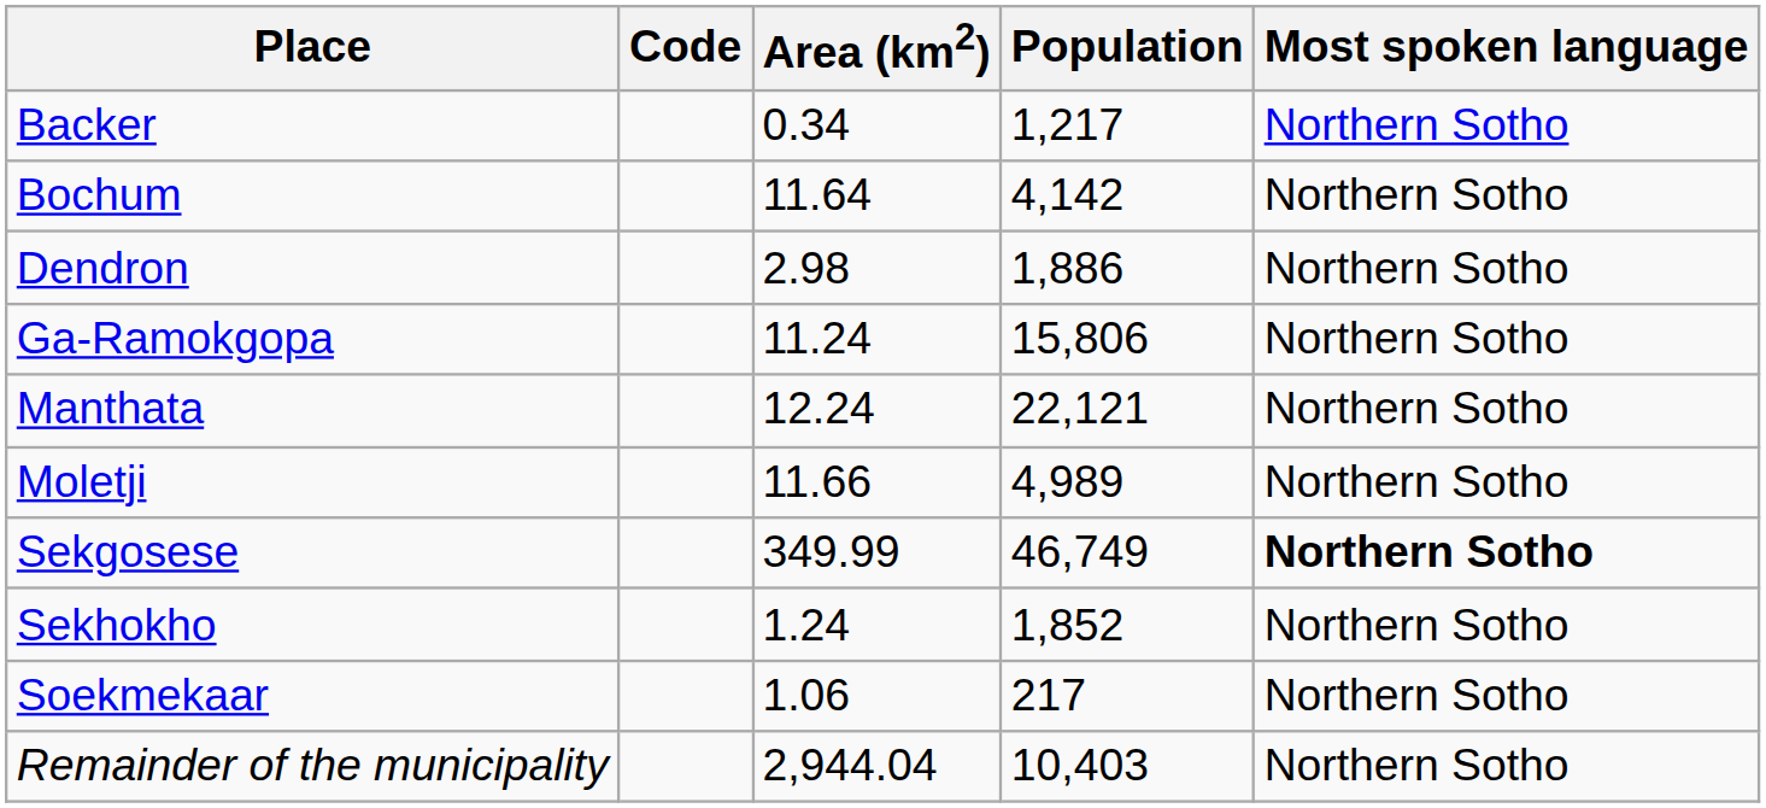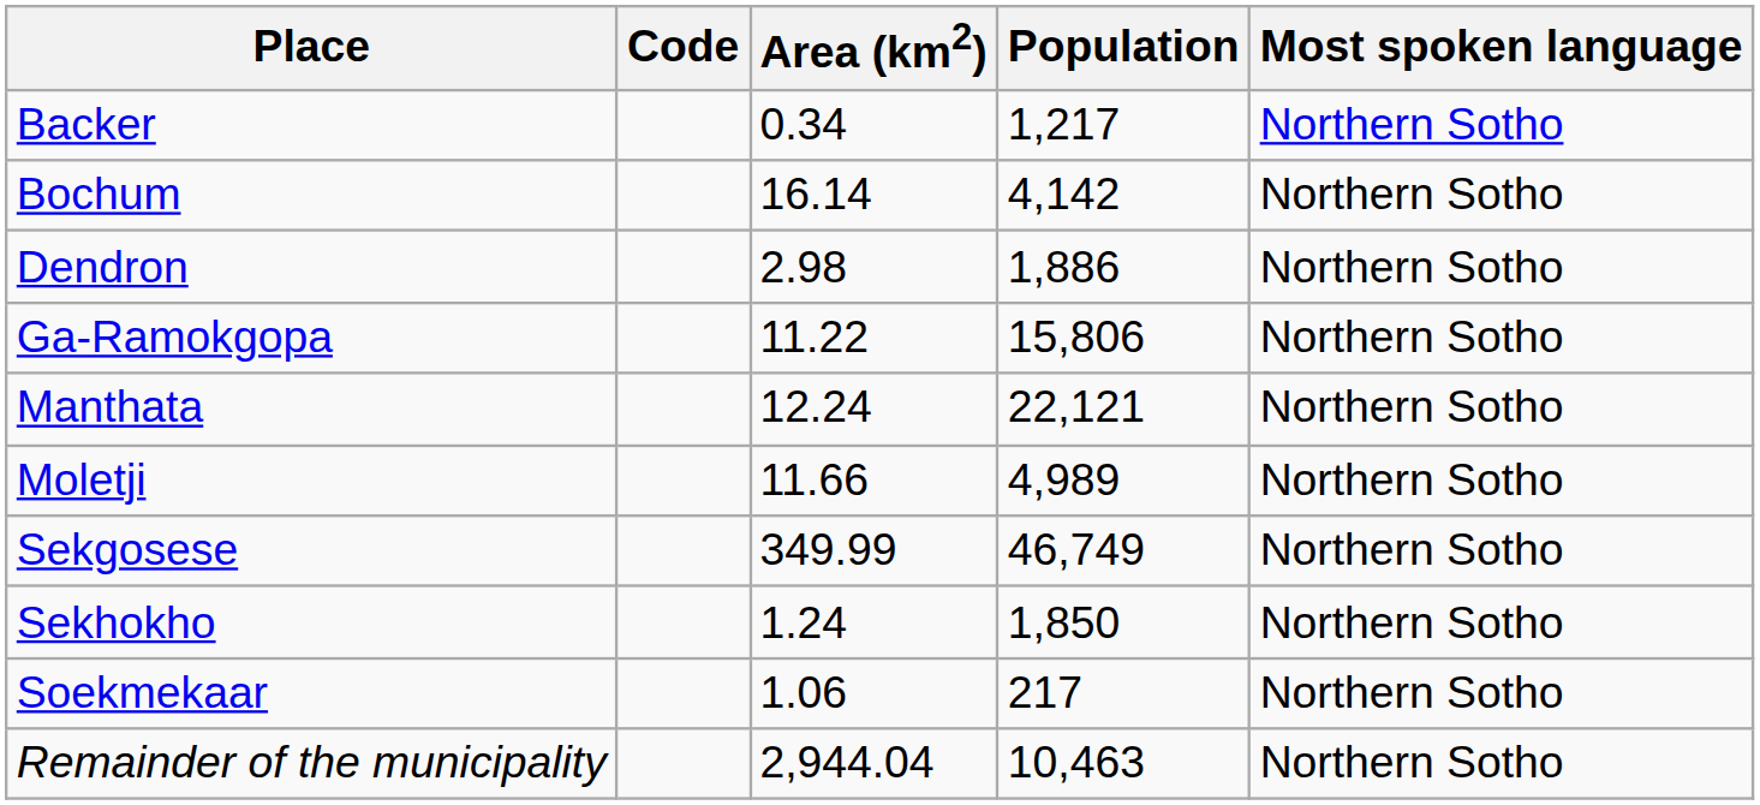 <table class="wikitable sortable">
 <tr>
 <th>Place</th>
 <th>Code</th>
 <th>Area (km<sup>2</sup>)</th>
 <th>Population</th>
 <th>Most spoken language</th>
 </tr>
 <tr>
 <td><a href='#'>Backer</a></td>
 <td></td>
 <td>0.34</td>
 <td>1,217</td>
 <td><a href='#'>Northern Sotho</a></td>
 </tr>
 <tr>
 <td><a href='#'>Bochum</a></td>
 <td></td>
-<td>11.64</td>
+<td>16.14</td>
 <td>4,142</td>
 <td>Northern Sotho</td>
 </tr>
 <tr>
 <td><a href='#'>Dendron</a></td>
 <td></td>
 <td>2.98</td>
 <td>1,886</td>
 <td>Northern Sotho</td>
 </tr>
 <tr>
 <td><a href='#'>Ga-Ramokgopa</a></td>
 <td></td>
-<td>11.24</td>
+<td>11.22</td>
 <td>15,806</td>
 <td>Northern Sotho</td>
 </tr>
 <tr>
 <td><a href='#'>Manthata</a></td>
 <td></td>
 <td>12.24</td>
 <td>22,121</td>
 <td>Northern Sotho</td>
 </tr>
 <tr>
 <td><a href='#'>Moletji</a></td>
 <td></td>
 <td>11.66</td>
 <td>4,989</td>
 <td>Northern Sotho</td>
 </tr>
 <tr>
 <td><a href='#'>Sekgosese</a></td>
 <td></td>
 <td>349.99</td>
 <td>46,749</td>
-<td><strong>Northern Sotho</strong></td>
+<td>Northern Sotho</td>
 </tr>
 <tr>
 <td><a href='#'>Sekhokho</a></td>
 <td></td>
 <td>1.24</td>
-<td>1,852</td>
+<td>1,850</td>
 <td>Northern Sotho</td>
 </tr>
 <tr>
 <td><a href='#'>Soekmekaar</a></td>
 <td></td>
 <td>1.06</td>
 <td>217</td>
 <td>Northern Sotho</td>
 </tr>
 <tr>
 <td><em>Remainder of the municipality</em></td>
 <td></td>
 <td>2,944.04</td>
-<td>10,403</td>
+<td>10,463</td>
 <td>Northern Sotho</td>
 </tr>
 </table>
